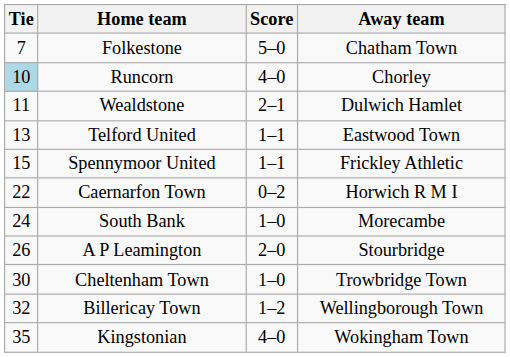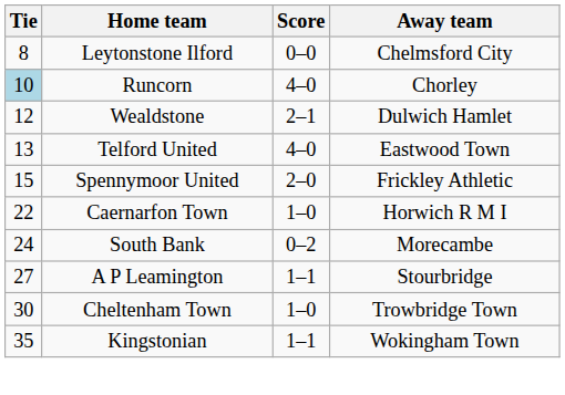 <table class="wikitable" style="text-align:center;">
 <tr>
 <th width=20>Tie</th>
 <th width=175>Home team</th>
 <th width=20>Score</th>
 <th width=175>Away team</th>
 </tr>
 <tr>
-<td>7</td>
-<td>Folkestone</td>
-<td>5–0</td>
-<td>Chatham Town</td>
+<td>8</td>
+<td>Leytonstone Ilford</td>
+<td>0–0</td>
+<td>Chelmsford City</td>
 </tr>
 <tr>
 <td style="background: lightblue;">10</td>
 <td>Runcorn</td>
 <td>4–0</td>
 <td>Chorley</td>
 </tr>
 <tr>
-<td>11</td>
+<td>12</td>
 <td>Wealdstone</td>
 <td>2–1</td>
 <td>Dulwich Hamlet</td>
 </tr>
 <tr>
 <td>13</td>
 <td>Telford United</td>
-<td>1–1</td>
+<td>4–0</td>
 <td>Eastwood Town</td>
 </tr>
 <tr>
 <td>15</td>
 <td>Spennymoor United</td>
-<td>1–1</td>
+<td>2–0</td>
 <td>Frickley Athletic</td>
 </tr>
 <tr>
 <td>22</td>
 <td>Caernarfon Town</td>
-<td>0–2</td>
+<td>1–0</td>
 <td>Horwich R M I</td>
 </tr>
 <tr>
 <td>24</td>
 <td>South Bank</td>
-<td>1–0</td>
+<td>0–2</td>
 <td>Morecambe</td>
 </tr>
 <tr>
-<td>26</td>
+<td>27</td>
 <td>A P Leamington</td>
-<td>2–0</td>
+<td>1–1</td>
 <td>Stourbridge</td>
 </tr>
 <tr>
 <td>30</td>
 <td>Cheltenham Town</td>
 <td>1–0</td>
 <td>Trowbridge Town</td>
 </tr>
 <tr>
-<td>32</td>
-<td>Billericay Town</td>
-<td>1–2</td>
-<td>Wellingborough Town</td>
-</tr>
-<tr>
 <td>35</td>
 <td>Kingstonian</td>
-<td>4–0</td>
+<td>1–1</td>
 <td>Wokingham Town</td>
 </tr>
 </table>
